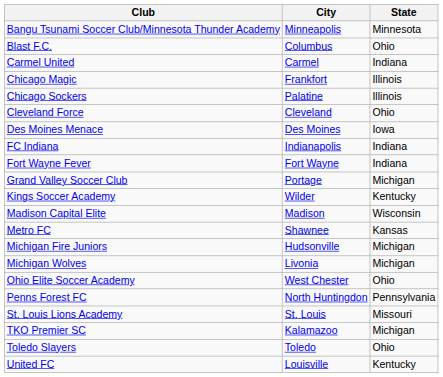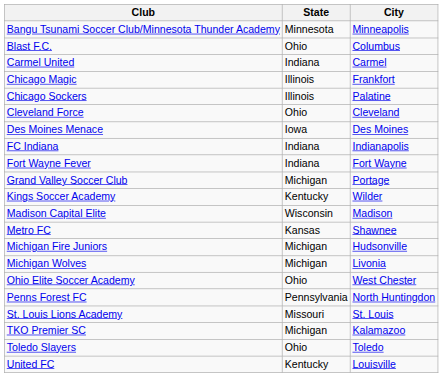 <table class="wikitable">
 <tr>
 <th>Club</th>
+<th>State</th>
 <th>City</th>
-<th>State</th>
 </tr>
 <tr>
 <td><a href='#'>Bangu Tsunami Soccer Club/Minnesota Thunder Academy</a></td>
+<td>Minnesota</td>
 <td><a href='#'>Minneapolis</a></td>
-<td>Minnesota</td>
 </tr>
 <tr>
 <td><a href='#'>Blast F.C.</a></td>
+<td>Ohio</td>
 <td><a href='#'>Columbus</a></td>
-<td>Ohio</td>
 </tr>
 <tr>
 <td><a href='#'>Carmel United</a></td>
+<td>Indiana</td>
 <td><a href='#'>Carmel</a></td>
-<td>Indiana</td>
 </tr>
 <tr>
 <td><a href='#'>Chicago Magic</a></td>
+<td>Illinois</td>
 <td><a href='#'>Frankfort</a></td>
-<td>Illinois</td>
 </tr>
 <tr>
 <td><a href='#'>Chicago Sockers</a></td>
+<td>Illinois</td>
 <td><a href='#'>Palatine</a></td>
-<td>Illinois</td>
 </tr>
 <tr>
 <td><a href='#'>Cleveland Force</a></td>
+<td>Ohio</td>
 <td><a href='#'>Cleveland</a></td>
-<td>Ohio</td>
 </tr>
 <tr>
 <td><a href='#'>Des Moines Menace</a></td>
+<td>Iowa</td>
 <td><a href='#'>Des Moines</a></td>
-<td>Iowa</td>
 </tr>
 <tr>
 <td><a href='#'>FC Indiana</a></td>
+<td>Indiana</td>
 <td><a href='#'>Indianapolis</a></td>
-<td>Indiana</td>
 </tr>
 <tr>
 <td><a href='#'>Fort Wayne Fever</a></td>
+<td>Indiana</td>
 <td><a href='#'>Fort Wayne</a></td>
-<td>Indiana</td>
 </tr>
 <tr>
 <td><a href='#'>Grand Valley Soccer Club</a></td>
+<td>Michigan</td>
 <td><a href='#'>Portage</a></td>
-<td>Michigan</td>
 </tr>
 <tr>
 <td><a href='#'>Kings Soccer Academy</a></td>
+<td>Kentucky</td>
 <td><a href='#'>Wilder</a></td>
-<td>Kentucky</td>
 </tr>
 <tr>
 <td><a href='#'>Madison Capital Elite</a></td>
+<td>Wisconsin</td>
 <td><a href='#'>Madison</a></td>
-<td>Wisconsin</td>
 </tr>
 <tr>
 <td><a href='#'>Metro FC</a></td>
+<td>Kansas</td>
 <td><a href='#'>Shawnee</a></td>
-<td>Kansas</td>
 </tr>
 <tr>
 <td><a href='#'>Michigan Fire Juniors</a></td>
+<td>Michigan</td>
 <td><a href='#'>Hudsonville</a></td>
-<td>Michigan</td>
 </tr>
 <tr>
 <td><a href='#'>Michigan Wolves</a></td>
+<td>Michigan</td>
 <td><a href='#'>Livonia</a></td>
-<td>Michigan</td>
 </tr>
 <tr>
 <td><a href='#'>Ohio Elite Soccer Academy</a></td>
+<td>Ohio</td>
 <td><a href='#'>West Chester</a></td>
-<td>Ohio</td>
 </tr>
 <tr>
 <td><a href='#'>Penns Forest FC</a></td>
+<td>Pennsylvania</td>
 <td><a href='#'>North Huntingdon</a></td>
-<td>Pennsylvania</td>
 </tr>
 <tr>
 <td><a href='#'>St. Louis Lions Academy</a></td>
+<td>Missouri</td>
 <td><a href='#'>St. Louis</a></td>
-<td>Missouri</td>
 </tr>
 <tr>
 <td><a href='#'>TKO Premier SC</a></td>
+<td>Michigan</td>
 <td><a href='#'>Kalamazoo</a></td>
-<td>Michigan</td>
 </tr>
 <tr>
 <td><a href='#'>Toledo Slayers</a></td>
+<td>Ohio</td>
 <td><a href='#'>Toledo</a></td>
-<td>Ohio</td>
 </tr>
 <tr>
 <td><a href='#'>United FC</a></td>
+<td>Kentucky</td>
 <td><a href='#'>Louisville</a></td>
-<td>Kentucky</td>
 </tr>
 </table>
